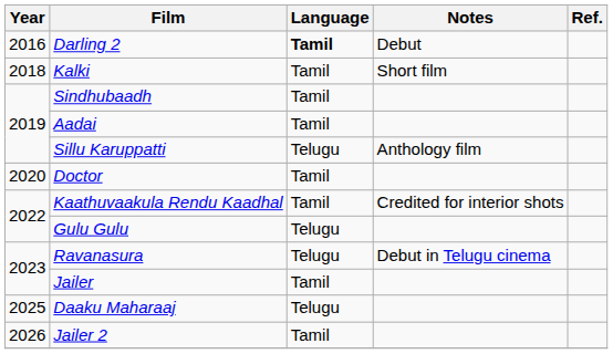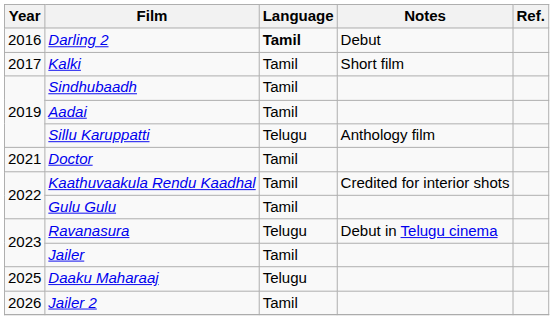 <table class="wikitable">
 <tr>
 <th>Year</th>
 <th>Film</th>
 <th>Language</th>
 <th>Notes</th>
 <th>Ref.</th>
 </tr>
 <tr>
 <td>2016</td>
 <td><em><a href='#'>Darling 2</a></em></td>
 <td><strong>Tamil</strong></td>
 <td>Debut</td>
 <td></td>
 </tr>
 <tr>
-<td>2018</td>
+<td>2017</td>
 <td><a href='#'><em>Kalki</em></a></td>
 <td>Tamil</td>
 <td>Short film</td>
 <td></td>
 </tr>
 <tr>
 <td rowspan="3">2019</td>
 <td><em><a href='#'>Sindhubaadh</a></em></td>
 <td>Tamil</td>
 <td></td>
 <td></td>
 </tr>
 <tr>
 <td><em><a href='#'>Aadai</a></em></td>
 <td>Tamil</td>
 <td></td>
 <td></td>
 </tr>
 <tr>
 <td><em><a href='#'>Sillu Karuppatti</a></em></td>
 <td>Telugu</td>
 <td>Anthology film</td>
 <td></td>
 </tr>
 <tr>
-<td>2020</td>
+<td>2021</td>
 <td><em><a href='#'>Doctor</a></em></td>
 <td>Tamil</td>
 <td></td>
 <td></td>
 </tr>
 <tr>
 <td rowspan="2">2022</td>
 <td><em><a href='#'>Kaathuvaakula Rendu Kaadhal</a></em></td>
 <td>Tamil</td>
 <td>Credited for interior shots</td>
 <td></td>
 </tr>
 <tr>
 <td><em><a href='#'>Gulu Gulu</a></em></td>
-<td>Telugu</td>
+<td>Tamil</td>
 <td></td>
 <td></td>
 </tr>
 <tr>
 <td rowspan="2">2023</td>
 <td><em><a href='#'>Ravanasura</a></em></td>
 <td>Telugu</td>
 <td>Debut in <a href='#'>Telugu cinema</a></td>
 <td></td>
 </tr>
 <tr>
 <td><em><a href='#'>Jailer</a></em></td>
 <td>Tamil</td>
 <td></td>
 <td></td>
 </tr>
 <tr>
 <td>2025</td>
 <td><em><a href='#'>Daaku Maharaaj</a></em></td>
 <td>Telugu</td>
 <td></td>
 <td></td>
 </tr>
 <tr>
 <td>2026</td>
 <td><em><a href='#'>Jailer 2</a></em></td>
 <td>Tamil</td>
 <td></td>
 <td></td>
 </tr>
 <tr>
 </tr>
 </table>
